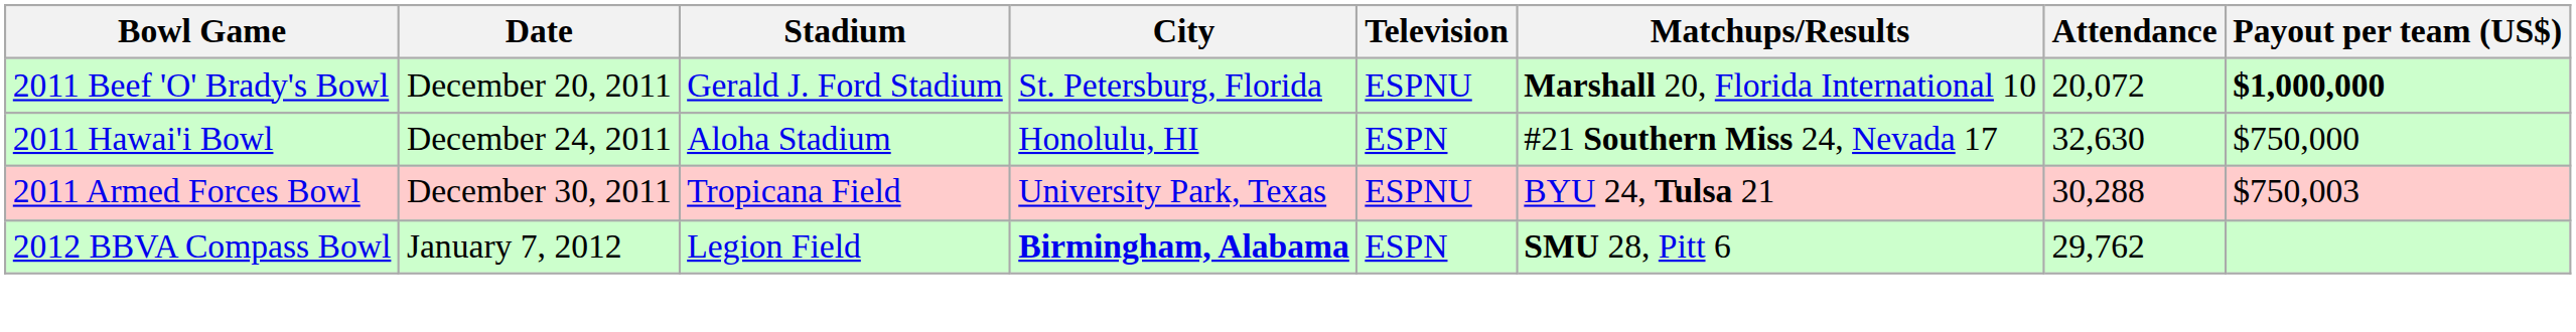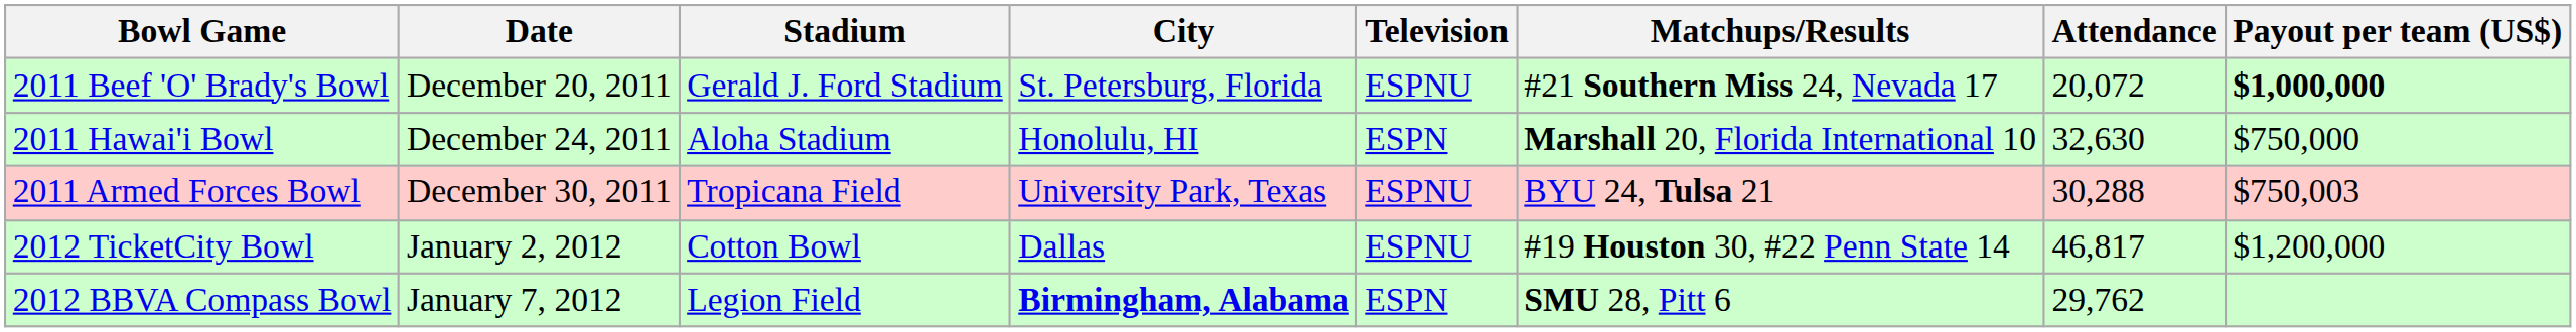 <table class="wikitable">
 <tr>
 <th>Bowl Game</th>
 <th>Date</th>
 <th>Stadium</th>
 <th>City</th>
 <th>Television</th>
 <th>Matchups/Results</th>
 <th>Attendance</th>
 <th>Payout per team (US$)</th>
 </tr>
 <tr bgcolor=#ccffcc>
 <td><a href='#'>2011 Beef 'O' Brady's Bowl</a></td>
 <td>December 20, 2011</td>
 <td><a href='#'>Gerald J. Ford Stadium</a></td>
 <td><a href='#'>St. Petersburg, Florida</a></td>
 <td><a href='#'>ESPNU</a></td>
-<td><strong>Marshall</strong> 20, <a href='#'>Florida International</a> 10</td>
+<td>#21 <strong>Southern Miss</strong> 24, <a href='#'>Nevada</a> 17</td>
 <td>20,072</td>
 <td><strong>$1,000,000</strong></td>
 </tr>
 <tr bgcolor=#ccffcc>
 <td><a href='#'>2011 Hawai'i Bowl</a></td>
 <td>December 24, 2011</td>
 <td><a href='#'>Aloha Stadium</a></td>
 <td><a href='#'>Honolulu, HI</a></td>
 <td><a href='#'>ESPN</a></td>
-<td>#21 <strong>Southern Miss</strong> 24, <a href='#'>Nevada</a> 17</td>
+<td><strong>Marshall</strong> 20, <a href='#'>Florida International</a> 10</td>
 <td>32,630</td>
 <td>$750,000</td>
 </tr>
 <tr bgcolor=#ffcccc>
 <td><a href='#'>2011 Armed Forces Bowl</a></td>
 <td>December 30, 2011</td>
 <td><a href='#'>Tropicana Field</a></td>
 <td><a href='#'>University Park, Texas</a></td>
 <td><a href='#'>ESPNU</a></td>
 <td><a href='#'>BYU</a> 24, <strong>Tulsa</strong> 21</td>
 <td>30,288</td>
 <td>$750,003</td>
 </tr>
 <tr bgcolor=#ccffcc>
+<td><a href='#'>2012 TicketCity Bowl</a></td>
+<td>January 2, 2012</td>
+<td><a href='#'>Cotton Bowl</a></td>
+<td><a href='#'>Dallas</a></td>
+<td><a href='#'>ESPNU</a></td>
+<td>#19 <strong>Houston</strong> 30, #22 <a href='#'>Penn State</a> 14</td>
+<td>46,817</td>
+<td>$1,200,000</td>
+</tr>
+<tr bgcolor=#ccffcc>
 <td><a href='#'>2012 BBVA Compass Bowl</a></td>
 <td>January 7, 2012</td>
 <td><a href='#'>Legion Field</a></td>
 <td><strong><a href='#'>Birmingham, Alabama</a></strong></td>
 <td><a href='#'>ESPN</a></td>
 <td><strong>SMU</strong> 28, <a href='#'>Pitt</a> 6</td>
 <td>29,762</td>
 <td></td>
 </tr>
 </table>
